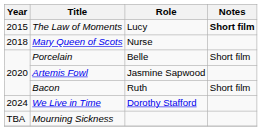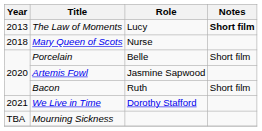 <table class="wikitable sortable">
 <tr>
 <th>Year</th>
 <th>Title</th>
 <th>Role</th>
 <th class="unsortable">Notes</th>
 </tr>
 <tr>
-<td>2015</td>
+<td>2013</td>
 <td><em>The Law of Moments</em></td>
 <td>Lucy</td>
 <td><strong>Short film</strong></td>
 </tr>
 <tr>
 <td>2018</td>
 <td><em><a href='#'>Mary Queen of Scots</a></em></td>
 <td>Nurse</td>
 <td></td>
 </tr>
 <tr>
 <td rowspan="3">2020</td>
 <td><em>Porcelain</em></td>
 <td>Belle</td>
 <td>Short film</td>
 </tr>
 <tr>
 <td><em><a href='#'>Artemis Fowl</a></em></td>
 <td>Jasmine Sapwood</td>
 <td></td>
 </tr>
 <tr>
 <td><em>Bacon</em></td>
 <td>Ruth</td>
 <td>Short film</td>
 </tr>
 <tr>
-<td>2024</td>
+<td>2021</td>
 <td><em><a href='#'>We Live in Time</a></em></td>
 <td><a href='#'>Dorothy Stafford</a></td>
 <td></td>
 </tr>
 <tr>
 <td>TBA</td>
 <td><em>Mourning Sickness</em></td>
 <td></td>
 <td></td>
 </tr>
 <tr>
 </tr>
 </table>
